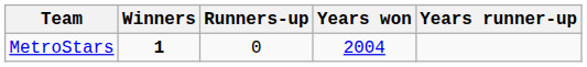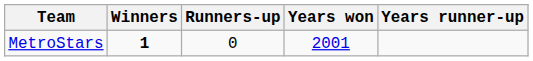 <table class="wikitable" style="text-align: center">
 <tr>
 <th>Team</th>
 <th>Winners</th>
 <th>Runners-up</th>
 <th class="unsortable">Years won</th>
 <th class="unsortable">Years runner-up</th>
 </tr>
 <tr>
 <td align=left><a href='#'>MetroStars</a></td>
 <td><strong>1</strong></td>
 <td>0</td>
-<td><a href='#'>2004</a></td>
+<td><a href='#'>2001</a></td>
 <td></td>
 </tr>
 </table>
